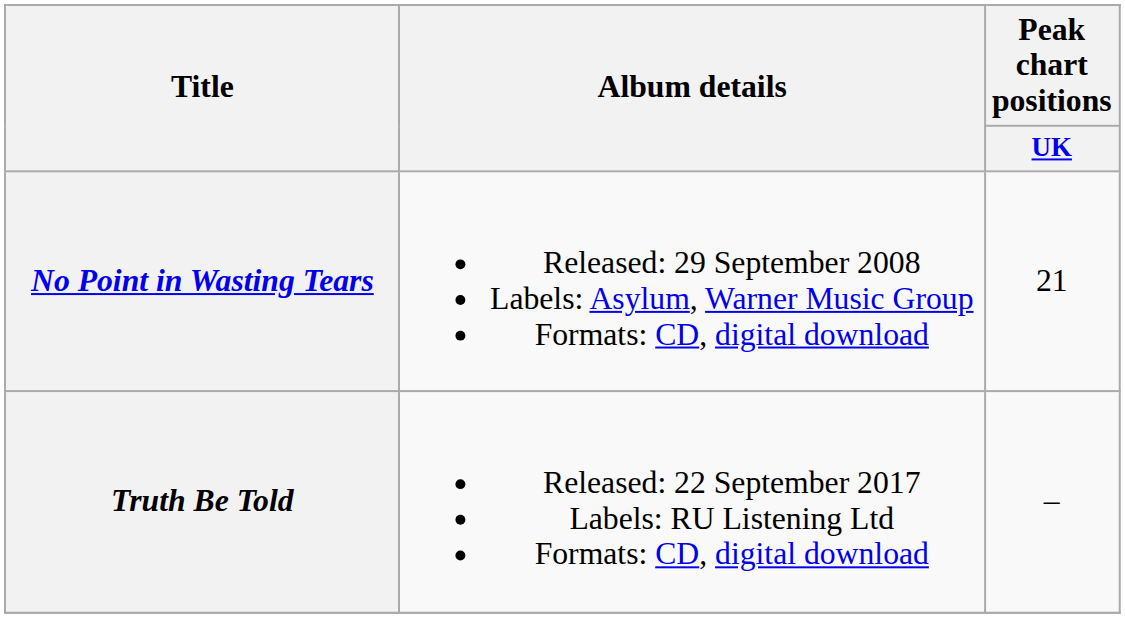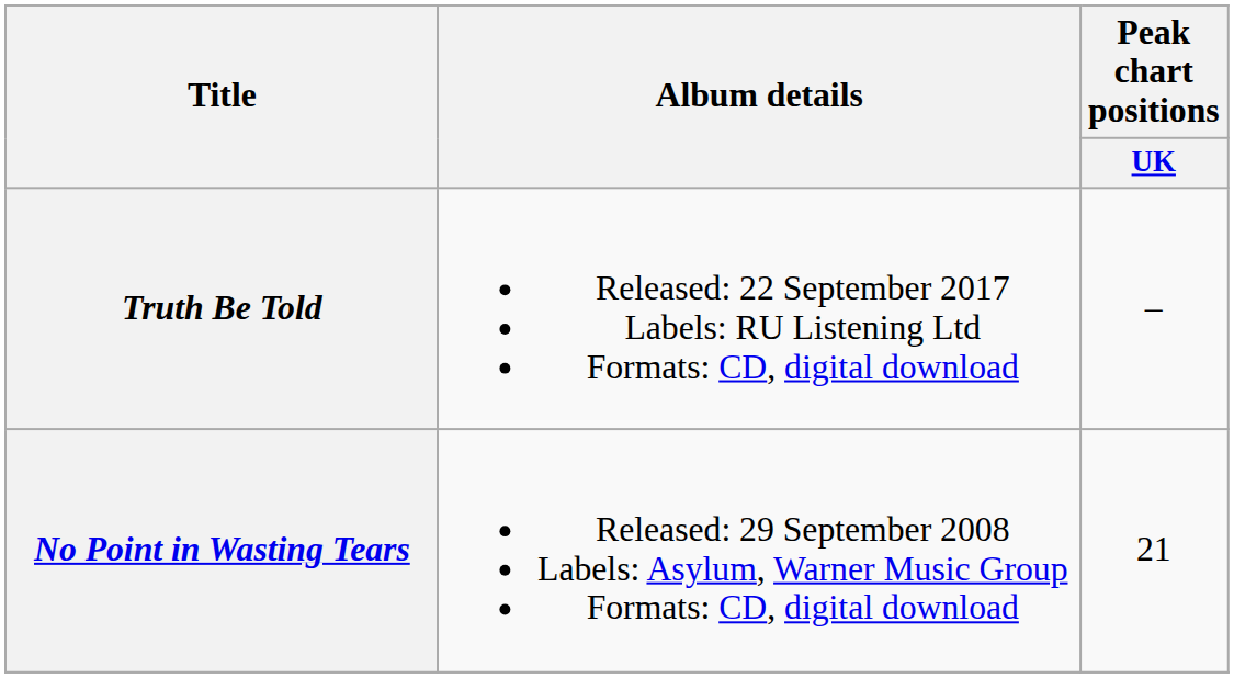 <table class="wikitable plainrowheaders" style="text-align:center;">
 <tr>
 <th scope="col" rowspan="2" style="width:12em;">Title</th>
 <th scope="col" rowspan="2" style="width:18em;">Album details</th>
 <th scope="col">Peak chart positions</th>
 </tr>
 <tr>
 <th scope="col" style="width:3em;font-size:85%;"><a href='#'>UK</a></th>
 </tr>
 <tr>
+<th scope="row"><em>Truth Be Told</em></th>
+<td><br><ul><li>Released: 22 September 2017</li><li>Labels: RU Listening Ltd</li><li>Formats: <a href='#'>CD</a>, <a href='#'>digital download</a></li></ul></td>
+<td style="text-align:center;">–</td>
+</tr>
+<tr>
 <th scope="row"><em><a href='#'>No Point in Wasting Tears</a></em></th>
 <td><br><ul><li>Released: 29 September 2008</li><li>Labels: <a href='#'>Asylum</a>, <a href='#'>Warner Music Group</a></li><li>Formats: <a href='#'>CD</a>, <a href='#'>digital download</a></li></ul></td>
 <td style="text-align:center;">21</td>
 </tr>
 <tr>
-<th scope="row"><em>Truth Be Told</em></th>
-<td><br><ul><li>Released: 22 September 2017</li><li>Labels: RU Listening Ltd</li><li>Formats: <a href='#'>CD</a>, <a href='#'>digital download</a></li></ul></td>
-<td style="text-align:center;">–</td>
-</tr>
-<tr>
 </tr>
 </table>
